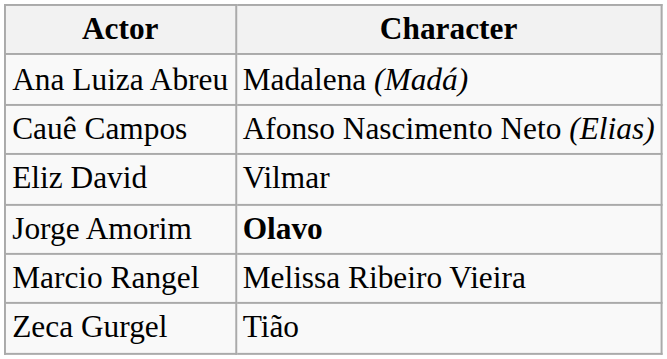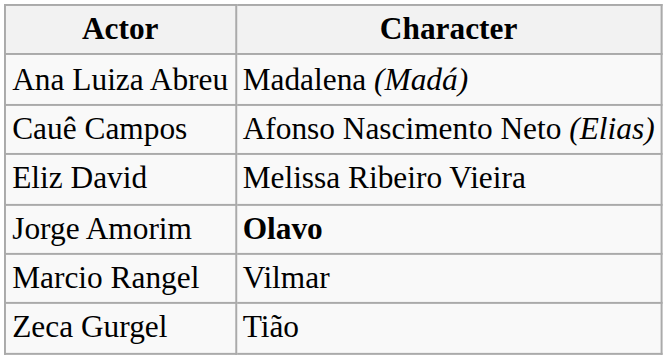 <table class="wikitable">
 <tr style="background:#ccc;">
 <th>Actor</th>
 <th>Character</th>
 </tr>
 <tr>
 <td>Ana Luiza Abreu</td>
 <td>Madalena <em>(Madá)</em></td>
 </tr>
 <tr>
 <td>Cauê Campos</td>
 <td>Afonso Nascimento Neto <em>(Elias)</em></td>
 </tr>
 <tr>
 <td>Eliz David</td>
-<td>Vilmar</td>
+<td>Melissa Ribeiro Vieira</td>
 </tr>
 <tr>
 <td>Jorge Amorim</td>
 <td><strong>Olavo</strong></td>
 </tr>
 <tr>
 <td>Marcio Rangel</td>
-<td>Melissa Ribeiro Vieira</td>
+<td>Vilmar</td>
 </tr>
 <tr>
 <td>Zeca Gurgel</td>
 <td>Tião</td>
 </tr>
 </table>
